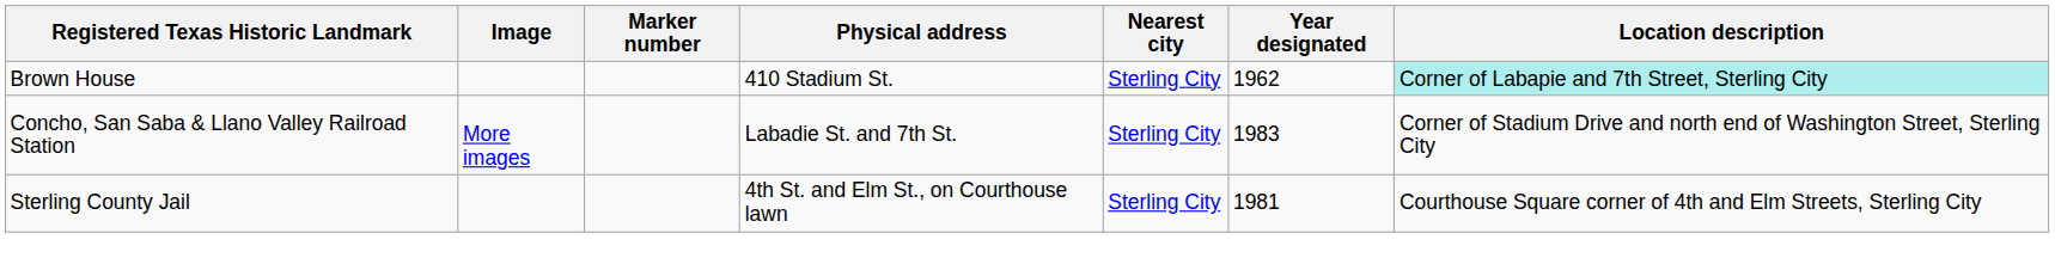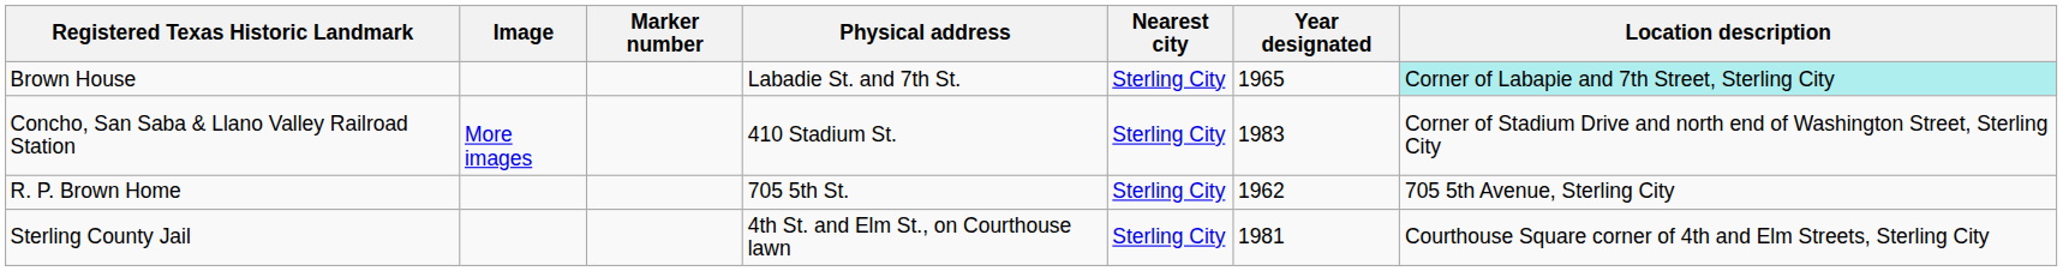 <table class="wikitable sortable">
 <tr>
 <th>Registered Texas Historic Landmark</th>
 <th>Image</th>
 <th>Marker number</th>
 <th>Physical address</th>
 <th>Nearest city</th>
 <th>Year designated</th>
 <th>Location description</th>
 </tr>
 <tr>
 <td>Brown House</td>
 <td></td>
 <td></td>
-<td>410 Stadium St.<br></td>
+<td>Labadie St. and 7th St.<br></td>
 <td><a href='#'>Sterling City</a></td>
-<td>1962</td>
+<td>1965</td>
 <td style="background: paleturquoise;">Corner of Labapie and 7th Street, Sterling City</td>
 </tr>
 <tr>
 <td>Concho, San Saba & Llano Valley Railroad Station</td>
 <td><br> <a href='#'>More images</a></td>
 <td></td>
-<td>Labadie St. and 7th St.<br></td>
+<td>410 Stadium St.<br></td>
 <td><a href='#'>Sterling City</a></td>
 <td>1983</td>
 <td>Corner of Stadium Drive and north end of Washington Street, Sterling City</td>
+</tr>
+<tr>
+<td>R. P. Brown Home</td>
+<td></td>
+<td></td>
+<td>705 5th St.<br></td>
+<td><a href='#'>Sterling City</a></td>
+<td>1962</td>
+<td>705 5th Avenue, Sterling City</td>
 </tr>
 <tr>
 <td>Sterling County Jail</td>
 <td></td>
 <td></td>
 <td>4th St. and Elm St., on Courthouse lawn<br></td>
 <td><a href='#'>Sterling City</a></td>
 <td>1981</td>
 <td>Courthouse Square corner of 4th and Elm Streets, Sterling City</td>
 </tr>
 </table>
